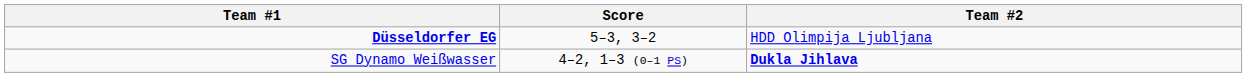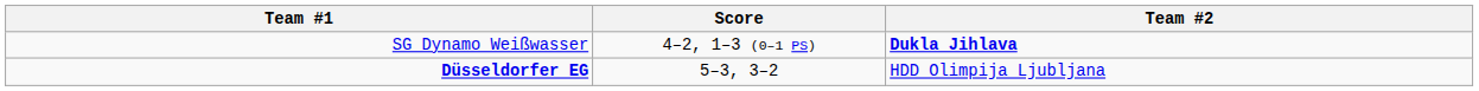 <table class="wikitable" style="text-align: center;">
 <tr>
 <th width=22%>Team #1</th>
 <th width=11%>Score</th>
 <th width=22%>Team #2</th>
 </tr>
 <tr>
+<td style="text-align: right;"><a href='#'>SG Dynamo Weißwasser</a> </td>
+<td>4–2, 1–3 <small>(0–1 <a href='#'>PS</a>)</small></td>
+<td style="text-align: left;"> <strong><a href='#'>Dukla Jihlava</a></strong></td>
+</tr>
+<tr>
 <td style="text-align: right;"><strong><a href='#'>Düsseldorfer EG</a></strong> </td>
 <td>5–3, 3–2</td>
 <td style="text-align: left;"> <a href='#'>HDD Olimpija Ljubljana</a></td>
 </tr>
-<tr>
-<td style="text-align: right;"><a href='#'>SG Dynamo Weißwasser</a> </td>
-<td>4–2, 1–3 <small>(0–1 <a href='#'>PS</a>)</small></td>
-<td style="text-align: left;"> <strong><a href='#'>Dukla Jihlava</a></strong></td>
-</tr>
 </table>
